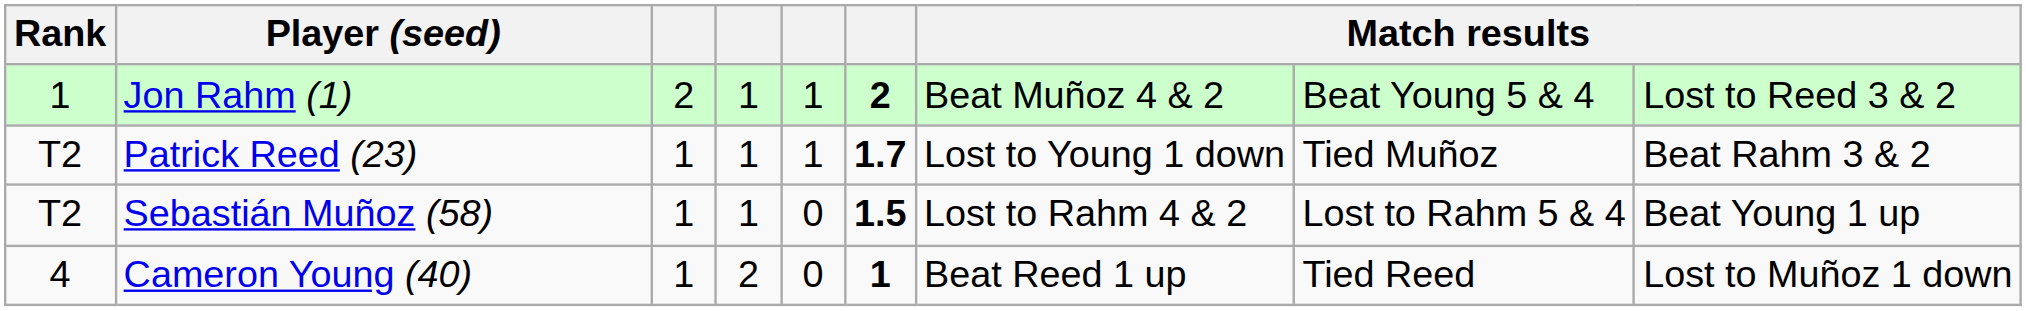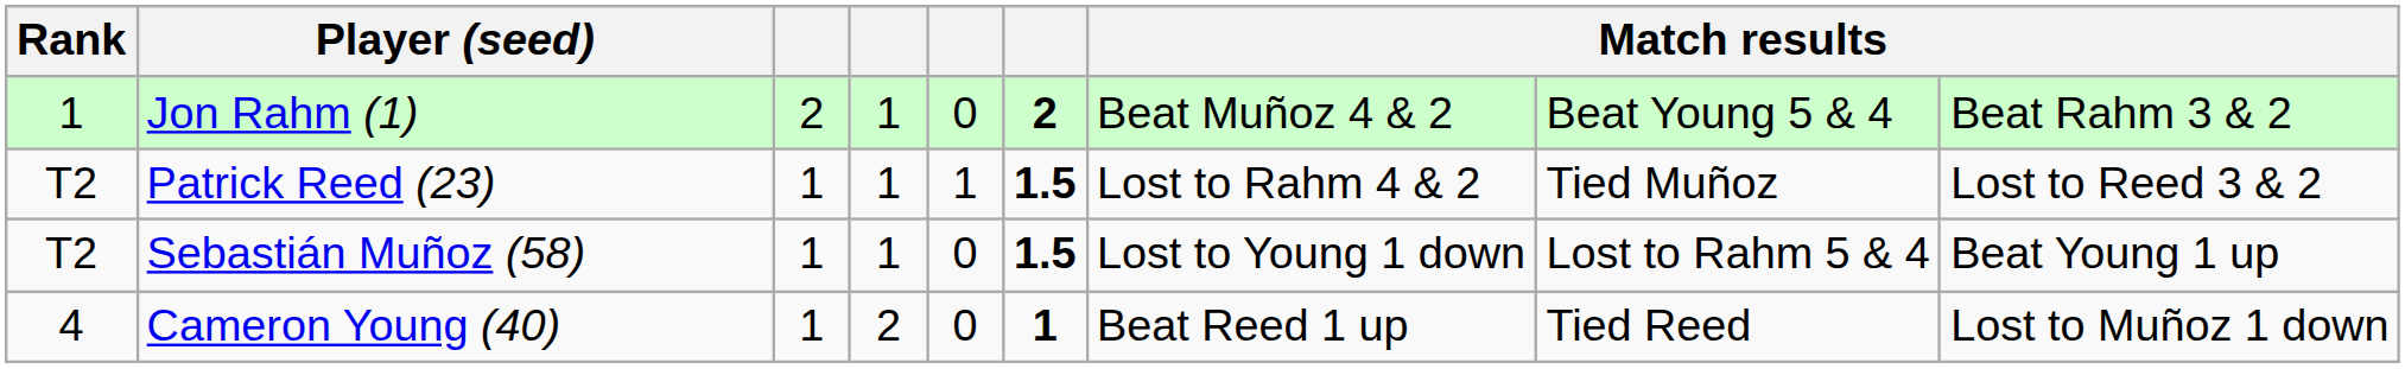 <table class="wikitable" style="text-align:center">
 <tr>
 <th width="20">Rank</th>
 <th width="220">Player <em>(seed)</em></th>
 <th width="20"></th>
 <th width="20"></th>
 <th width="20"></th>
 <th width="20"></th>
 <th colspan=3>Match results</th>
 </tr>
 <tr style="background:#cfc">
 <td>1</td>
 <td align=left> <a href='#'>Jon Rahm</a> <em>(1)</em></td>
 <td>2</td>
 <td>1</td>
-<td>1</td>
+<td>0</td>
 <td><strong>2</strong></td>
 <td align=left>Beat Muñoz 4 & 2</td>
 <td align=left>Beat Young 5 & 4</td>
-<td align=left>Lost to Reed 3 & 2</td>
+<td align=left>Beat Rahm 3 & 2</td>
 </tr>
 <tr>
 <td>T2</td>
 <td align=left> <a href='#'>Patrick Reed</a> <em>(23)</em></td>
 <td>1</td>
 <td>1</td>
 <td>1</td>
-<td><strong>1.7</strong></td>
-<td align=left>Lost to Young 1 down</td>
+<td><strong>1.5</strong></td>
+<td align=left>Lost to Rahm 4 & 2</td>
 <td align=left>Tied Muñoz</td>
-<td align=left>Beat Rahm 3 & 2</td>
+<td align=left>Lost to Reed 3 & 2</td>
 </tr>
 <tr>
 <td>T2</td>
 <td align=left> <a href='#'>Sebastián Muñoz</a> <em>(58)</em></td>
 <td>1</td>
 <td>1</td>
 <td>0</td>
 <td><strong>1.5</strong></td>
-<td align=left>Lost to Rahm 4 & 2</td>
+<td align=left>Lost to Young 1 down</td>
 <td align=left>Lost to Rahm 5 & 4</td>
 <td align=left>Beat Young 1 up</td>
 </tr>
 <tr>
 <td>4</td>
 <td align=left> <a href='#'>Cameron Young</a> <em>(40)</em></td>
 <td>1</td>
 <td>2</td>
 <td>0</td>
 <td><strong>1</strong></td>
 <td align=left>Beat Reed 1 up</td>
 <td align=left>Tied Reed</td>
 <td align=left>Lost to Muñoz 1 down</td>
 </tr>
 </table>
